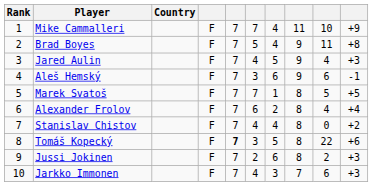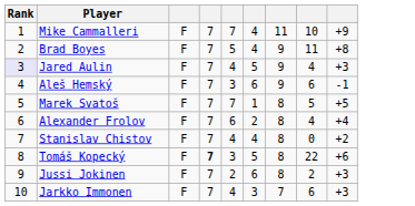 <table class="wikitable sortable" style="text-align: center;">
 <tr>
 <th width=30>Rank</th>
 <th width=150>Player</th>
-<th>Country</th>
 <th width=30></th>
 <th width=20></th>
 <th width=20></th>
 <th width=20></th>
 <th width=30></th>
 <th width=30></th>
 <th width=30></th>
 </tr>
 <tr>
 <td>1</td>
 <td align=left><a href='#'>Mike Cammalleri</a></td>
-<td align=left></td>
 <td>F</td>
 <td>7</td>
 <td>7</td>
 <td>4</td>
 <td>11</td>
 <td>10</td>
 <td>+9</td>
 </tr>
 <tr>
 <td>2</td>
 <td align=left><a href='#'>Brad Boyes</a></td>
-<td align=left></td>
 <td>F</td>
 <td>7</td>
 <td>5</td>
 <td>4</td>
 <td>9</td>
 <td>11</td>
 <td>+8</td>
 </tr>
 <tr>
-<td>3</td>
+<td style="background: lavender;">3</td>
 <td align=left><a href='#'>Jared Aulin</a></td>
-<td align=left></td>
 <td>F</td>
 <td>7</td>
 <td>4</td>
 <td>5</td>
 <td>9</td>
 <td>4</td>
 <td>+3</td>
 </tr>
 <tr>
 <td>4</td>
 <td align=left><a href='#'>Aleš Hemský</a></td>
-<td align=left></td>
 <td>F</td>
 <td>7</td>
 <td>3</td>
 <td>6</td>
 <td>9</td>
 <td>6</td>
 <td>-1</td>
 </tr>
 <tr>
 <td>5</td>
 <td align=left><a href='#'>Marek Svatoš</a></td>
-<td align=left></td>
 <td>F</td>
 <td>7</td>
 <td>7</td>
 <td>1</td>
 <td>8</td>
 <td>5</td>
 <td>+5</td>
 </tr>
 <tr>
 <td>6</td>
 <td align=left><a href='#'>Alexander Frolov</a></td>
-<td align=left></td>
 <td>F</td>
 <td>7</td>
 <td>6</td>
 <td>2</td>
 <td>8</td>
 <td>4</td>
 <td>+4</td>
 </tr>
 <tr>
 <td>7</td>
 <td align=left><a href='#'>Stanislav Chistov</a></td>
-<td align=left></td>
 <td>F</td>
 <td>7</td>
 <td>4</td>
 <td>4</td>
 <td>8</td>
 <td>0</td>
 <td>+2</td>
 </tr>
 <tr>
 <td>8</td>
 <td align=left><a href='#'>Tomáš Kopecký</a></td>
-<td align=left></td>
 <td>F</td>
 <td><strong>7</strong></td>
 <td>3</td>
 <td>5</td>
 <td>8</td>
 <td>22</td>
 <td>+6</td>
 </tr>
 <tr>
 <td>9</td>
 <td align=left><a href='#'>Jussi Jokinen</a></td>
-<td align=left></td>
 <td>F</td>
 <td>7</td>
 <td>2</td>
 <td>6</td>
 <td>8</td>
 <td>2</td>
 <td>+3</td>
 </tr>
 <tr>
 <td>10</td>
 <td align=left><a href='#'>Jarkko Immonen</a></td>
-<td align=left></td>
 <td>F</td>
 <td>7</td>
 <td>4</td>
 <td>3</td>
 <td>7</td>
 <td>6</td>
 <td>+3</td>
 </tr>
 </table>
